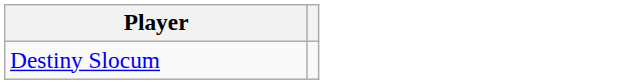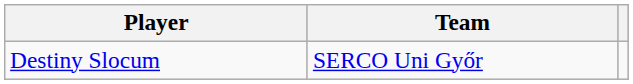 <table class="wikitable" style="text-align: center;">
 <tr>
 <th style="width:200px;">Player</th>
+<th style="width:205px;">Team</th>
 <th></th>
 </tr>
 <tr>
 <td align=left> <a href='#'>Destiny Slocum</a></td>
+<td align=left> <a href='#'>SERCO Uni Győr</a></td>
 <td></td>
 </tr>
 </table>
